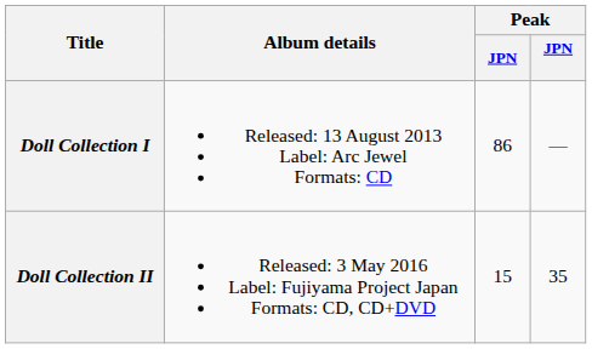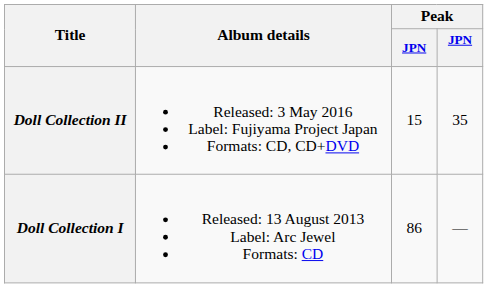 <table class="wikitable plainrowheaders" style="text-align:center;">
 <tr>
 <th scope="col" rowspan="2" style="width:8em;">Title</th>
 <th scope="col" rowspan="2" style="width:16em;">Album details</th>
 <th scope="col" colspan="2">Peak</th>
 </tr>
 <tr>
 <th scope="col" style="width:3em;font-size:85%;"><a href='#'>JPN</a><br></th>
 <th scope="col" style="width:3em;font-size:85%;"><a href='#'>JPN</a><br><br></th>
 </tr>
 <tr>
+<th scope="row"><em>Doll Collection II</em></th>
+<td><br><ul><li>Released: 3 May 2016</li><li>Label: Fujiyama Project Japan</li><li>Formats: CD, CD+<a href='#'>DVD</a></li></ul></td>
+<td>15</td>
+<td>35</td>
+</tr>
+<tr>
 <th scope="row"><em>Doll Collection I</em></th>
 <td><br><ul><li>Released: 13 August 2013</li><li>Label: Arc Jewel</li><li>Formats: <a href='#'>CD</a></li></ul></td>
 <td>86</td>
 <td>—</td>
 </tr>
-<tr>
-<th scope="row"><em>Doll Collection II</em></th>
-<td><br><ul><li>Released: 3 May 2016</li><li>Label: Fujiyama Project Japan</li><li>Formats: CD, CD+<a href='#'>DVD</a></li></ul></td>
-<td>15</td>
-<td>35</td>
-</tr>
 </table>
